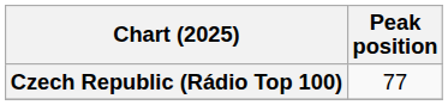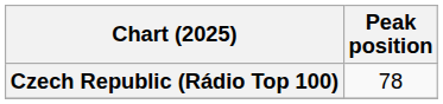 <table class="wikitable sortable plainrowheaders" style="text-align:center">
 <tr>
 <th scope="col">Chart (2025)</th>
 <th scope="col">Peak<br>position</th>
 </tr>
 <tr>
 <th scope="row">Czech Republic (Rádio Top 100)</th>
-<td>77</td>
+<td>78</td>
 </tr>
 <tr>
 </tr>
 </table>
